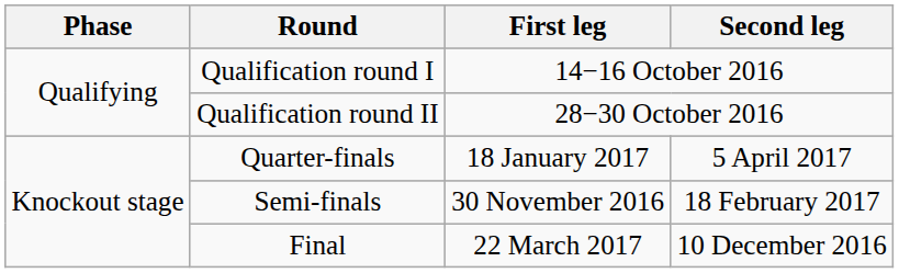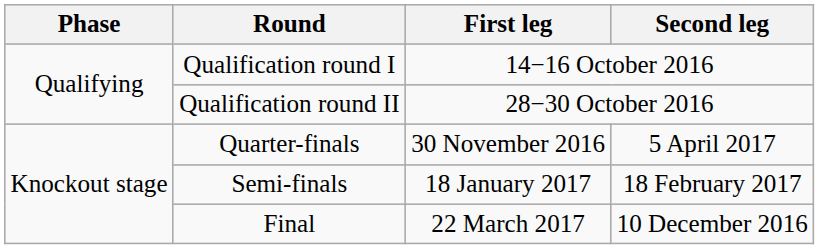 <table class="wikitable" style="text-align:center">
 <tr>
 <th>Phase</th>
 <th>Round</th>
 <th>First leg</th>
 <th>Second leg</th>
 </tr>
 <tr>
 <td rowspan=2>Qualifying</td>
 <td>Qualification round I</td>
 <td colspan=2>14−16 October 2016</td>
 </tr>
 <tr>
 <td>Qualification round II</td>
 <td colspan=2>28−30 October 2016</td>
 </tr>
 <tr>
 <td rowspan=3>Knockout stage</td>
 <td>Quarter-finals</td>
-<td>18 January 2017</td>
+<td>30 November 2016</td>
 <td>5 April 2017</td>
 </tr>
 <tr>
 <td>Semi-finals</td>
-<td>30 November 2016</td>
+<td>18 January 2017</td>
 <td>18 February 2017</td>
 </tr>
 <tr>
 <td>Final</td>
 <td>22 March 2017</td>
 <td>10 December 2016</td>
 </tr>
 </table>
